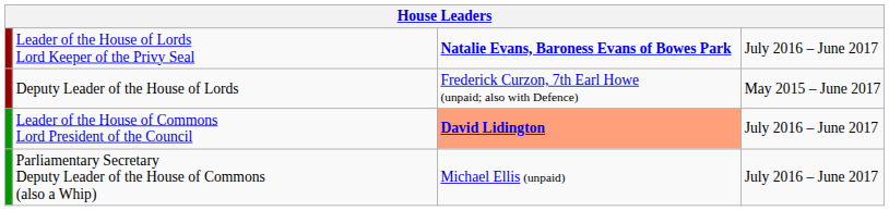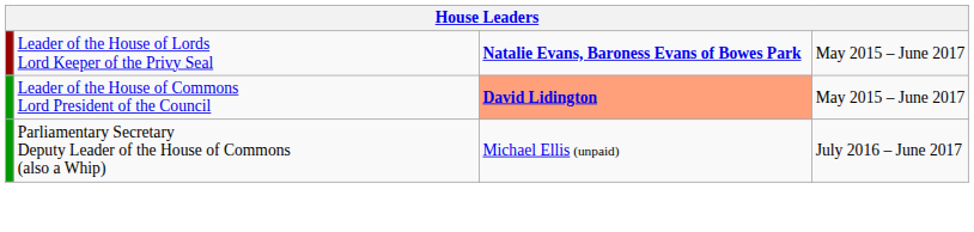 <table class="wikitable">
 <tr>
 <th colspan="4"><a href='#'>House Leaders</a></th>
 </tr>
 <tr>
 <td style="width:1px; background:#900;"></td>
 <td><a href='#'>Leader of the House of Lords</a><br><a href='#'>Lord Keeper of the Privy Seal</a></td>
 <td><strong><a href='#'>Natalie Evans, Baroness Evans of Bowes Park</a></strong></td>
-<td>July 2016 – June 2017</td>
-</tr>
-<tr>
-<td style="width:1px; background:#900;"></td>
-<td>Deputy Leader of the House of Lords</td>
-<td><a href='#'>Frederick Curzon, 7th Earl Howe</a><br><small>(unpaid; also with Defence)</small></td>
 <td>May 2015 – June 2017</td>
 </tr>
 <tr>
 <td style="width:1px; background:#090;"></td>
 <td style="width: 450px;"><a href='#'>Leader of the House of Commons</a><br><a href='#'>Lord President of the Council</a></td>
 <td style="background: lightsalmon; width: 320px;"><strong><a href='#'>David Lidington</a></strong></td>
-<td>July 2016 – June 2017</td>
+<td>May 2015 – June 2017</td>
 </tr>
 <tr>
 <td style="width:1px; background:#090;"></td>
 <td>Parliamentary Secretary <br> Deputy Leader of the House of Commons<br>(also a Whip)</td>
 <td><a href='#'>Michael Ellis</a><small> (unpaid)</small></td>
 <td>July 2016 – June 2017</td>
 </tr>
 </table>
